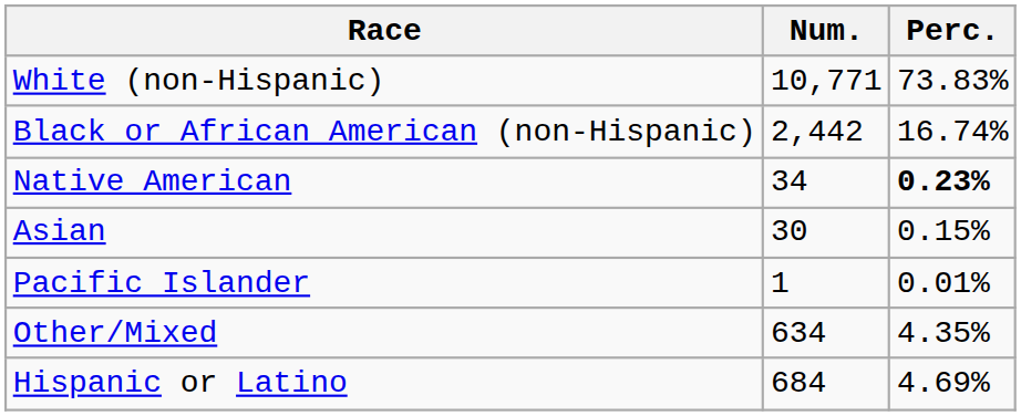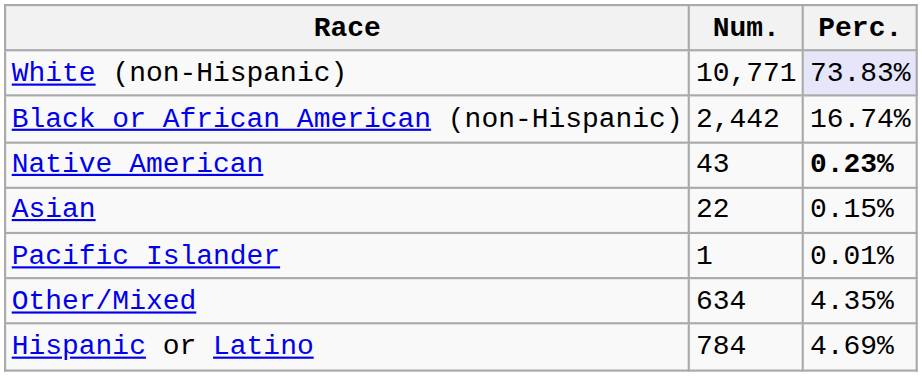 <table class="wikitable">
 <tr>
 <th>Race</th>
 <th>Num.</th>
 <th>Perc.</th>
 </tr>
 <tr>
 <td><a href='#'>White</a> (non-Hispanic)</td>
 <td>10,771</td>
-<td>73.83%</td>
+<td style="background: lavender;">73.83%</td>
 </tr>
 <tr>
 <td><a href='#'>Black or African American</a> (non-Hispanic)</td>
 <td>2,442</td>
 <td>16.74%</td>
 </tr>
 <tr>
 <td><a href='#'>Native American</a></td>
-<td>34</td>
+<td>43</td>
 <td><strong>0.23%</strong></td>
 </tr>
 <tr>
 <td><a href='#'>Asian</a></td>
-<td>30</td>
+<td>22</td>
 <td>0.15%</td>
 </tr>
 <tr>
 <td><a href='#'>Pacific Islander</a></td>
 <td>1</td>
 <td>0.01%</td>
 </tr>
 <tr>
 <td><a href='#'>Other/Mixed</a></td>
 <td>634</td>
 <td>4.35%</td>
 </tr>
 <tr>
 <td><a href='#'>Hispanic</a> or <a href='#'>Latino</a></td>
-<td>684</td>
+<td>784</td>
 <td>4.69%</td>
 </tr>
 </table>
